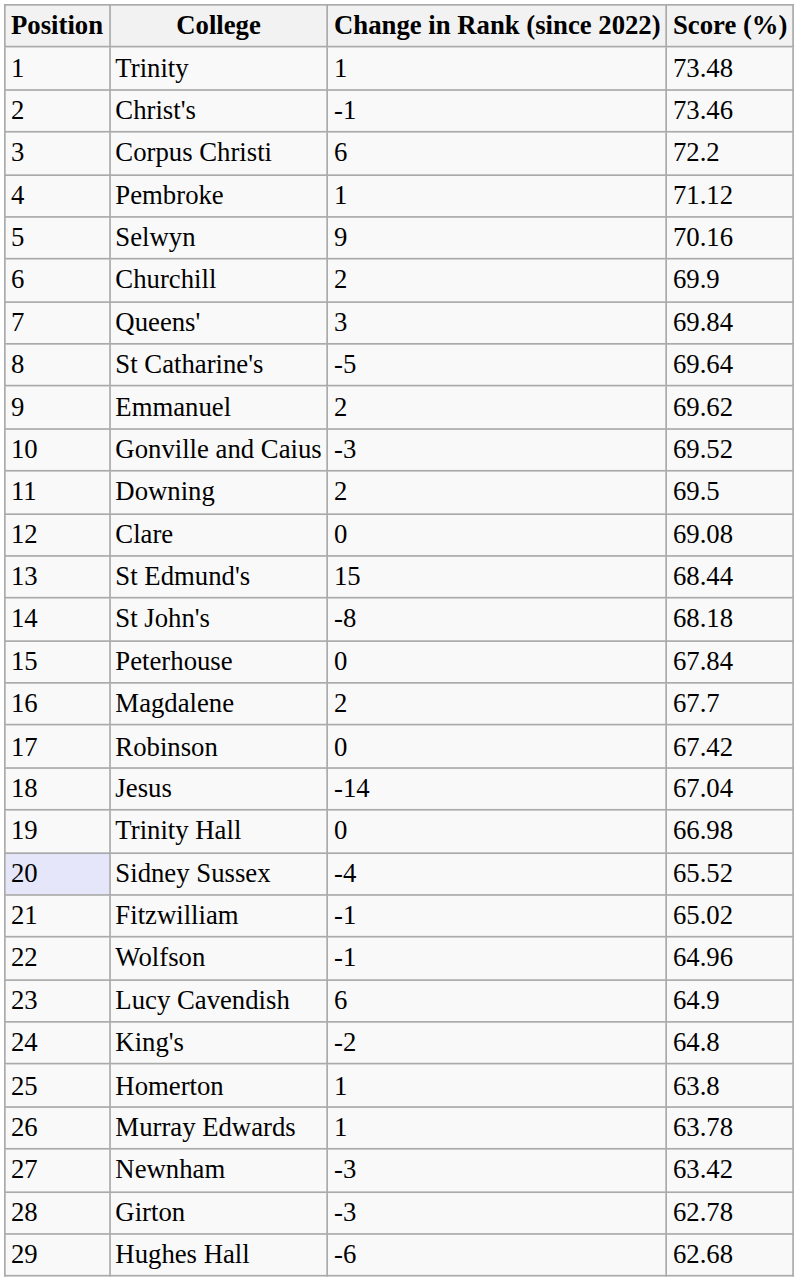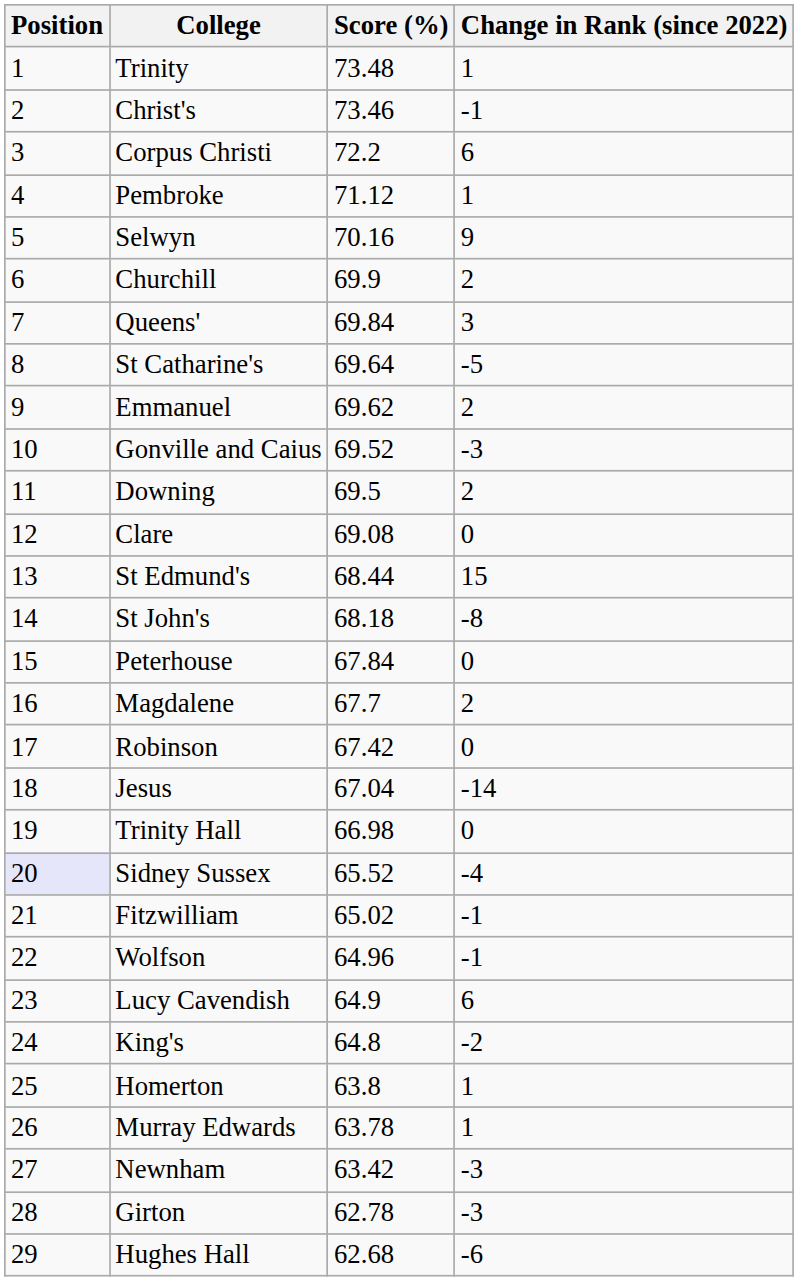 <table class="wikitable sortable">
 <tr>
 <th>Position</th>
 <th>College</th>
+<th>Score (%)</th>
 <th>Change in Rank (since 2022)</th>
-<th>Score (%)</th>
 </tr>
 <tr>
 <td>1</td>
 <td>Trinity</td>
+<td>73.48</td>
 <td>1</td>
-<td>73.48</td>
 </tr>
 <tr>
 <td>2</td>
 <td>Christ's</td>
+<td>73.46</td>
 <td>-1</td>
-<td>73.46</td>
 </tr>
 <tr>
 <td>3</td>
 <td>Corpus Christi</td>
+<td>72.2</td>
 <td>6</td>
-<td>72.2</td>
 </tr>
 <tr>
 <td>4</td>
 <td>Pembroke</td>
+<td>71.12</td>
 <td>1</td>
-<td>71.12</td>
 </tr>
 <tr>
 <td>5</td>
 <td>Selwyn</td>
+<td>70.16</td>
 <td>9</td>
-<td>70.16</td>
 </tr>
 <tr>
 <td>6</td>
 <td>Churchill</td>
+<td>69.9</td>
 <td>2</td>
-<td>69.9</td>
 </tr>
 <tr>
 <td>7</td>
 <td>Queens'</td>
+<td>69.84</td>
 <td>3</td>
-<td>69.84</td>
 </tr>
 <tr>
 <td>8</td>
 <td>St Catharine's</td>
+<td>69.64</td>
 <td>-5</td>
-<td>69.64</td>
 </tr>
 <tr>
 <td>9</td>
 <td>Emmanuel</td>
+<td>69.62</td>
 <td>2</td>
-<td>69.62</td>
 </tr>
 <tr>
 <td>10</td>
 <td>Gonville and Caius</td>
+<td>69.52</td>
 <td>-3</td>
-<td>69.52</td>
 </tr>
 <tr>
 <td>11</td>
 <td>Downing</td>
+<td>69.5</td>
 <td>2</td>
-<td>69.5</td>
 </tr>
 <tr>
 <td>12</td>
 <td>Clare</td>
+<td>69.08</td>
 <td>0</td>
-<td>69.08</td>
 </tr>
 <tr>
 <td>13</td>
 <td>St Edmund's</td>
+<td>68.44</td>
 <td>15</td>
-<td>68.44</td>
 </tr>
 <tr>
 <td>14</td>
 <td>St John's</td>
+<td>68.18</td>
 <td>-8</td>
-<td>68.18</td>
 </tr>
 <tr>
 <td>15</td>
 <td>Peterhouse</td>
+<td>67.84</td>
 <td>0</td>
-<td>67.84</td>
 </tr>
 <tr>
 <td>16</td>
 <td>Magdalene</td>
+<td>67.7</td>
 <td>2</td>
-<td>67.7</td>
 </tr>
 <tr>
 <td>17</td>
 <td>Robinson</td>
+<td>67.42</td>
 <td>0</td>
-<td>67.42</td>
 </tr>
 <tr>
 <td>18</td>
 <td>Jesus</td>
+<td>67.04</td>
 <td>-14</td>
-<td>67.04</td>
 </tr>
 <tr>
 <td>19</td>
 <td>Trinity Hall</td>
+<td>66.98</td>
 <td>0</td>
-<td>66.98</td>
 </tr>
 <tr>
 <td style="background: lavender;">20</td>
 <td>Sidney Sussex</td>
+<td>65.52</td>
 <td>-4</td>
-<td>65.52</td>
 </tr>
 <tr>
 <td>21</td>
 <td>Fitzwilliam</td>
+<td>65.02</td>
 <td>-1</td>
-<td>65.02</td>
 </tr>
 <tr>
 <td>22</td>
 <td>Wolfson</td>
+<td>64.96</td>
 <td>-1</td>
-<td>64.96</td>
 </tr>
 <tr>
 <td>23</td>
 <td>Lucy Cavendish</td>
+<td>64.9</td>
 <td>6</td>
-<td>64.9</td>
 </tr>
 <tr>
 <td>24</td>
 <td>King's</td>
+<td>64.8</td>
 <td>-2</td>
-<td>64.8</td>
 </tr>
 <tr>
 <td>25</td>
 <td>Homerton</td>
+<td>63.8</td>
 <td>1</td>
-<td>63.8</td>
 </tr>
 <tr>
 <td>26</td>
 <td>Murray Edwards</td>
+<td>63.78</td>
 <td>1</td>
-<td>63.78</td>
 </tr>
 <tr>
 <td>27</td>
 <td>Newnham</td>
+<td>63.42</td>
 <td>-3</td>
-<td>63.42</td>
 </tr>
 <tr>
 <td>28</td>
 <td>Girton</td>
+<td>62.78</td>
 <td>-3</td>
-<td>62.78</td>
 </tr>
 <tr>
 <td>29</td>
 <td>Hughes Hall</td>
+<td>62.68</td>
 <td>-6</td>
-<td>62.68</td>
 </tr>
 </table>
